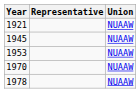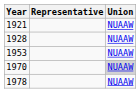 <table class="wikitable sortable">
 <tr>
 <th>Year</th>
 <th>Representative</th>
 <th>Union</th>
 </tr>
 <tr>
 <td>1921</td>
 <td></td>
 <td><a href='#'>NUAAW</a></td>
 </tr>
 <tr>
-<td>1945</td>
+<td>1928</td>
 <td></td>
 <td><a href='#'>NUAAW</a></td>
 </tr>
 <tr>
 <td>1953</td>
 <td></td>
 <td><a href='#'>NUAAW</a></td>
 </tr>
 <tr>
 <td>1970</td>
 <td></td>
-<td><a href='#'>NUAAW</a></td>
+<td style="background: lightgrey;"><a href='#'>NUAAW</a></td>
 </tr>
 <tr>
 <td>1978</td>
 <td></td>
 <td><a href='#'>NUAAW</a></td>
 </tr>
 </table>
